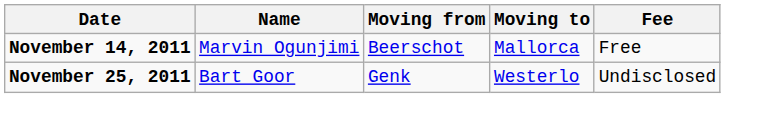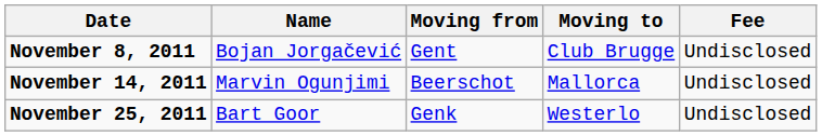 <table class="wikitable sortable">
 <tr>
 <th>Date</th>
 <th>Name</th>
 <th>Moving from</th>
 <th>Moving to</th>
 <th>Fee</th>
 </tr>
 <tr>
+<td><strong>November 8, 2011</strong></td>
+<td> <a href='#'>Bojan Jorgačević</a></td>
+<td> <a href='#'>Gent</a></td>
+<td> <a href='#'>Club Brugge</a></td>
+<td>Undisclosed </td>
+</tr>
+<tr>
 <td><strong>November 14, 2011</strong></td>
 <td> <a href='#'>Marvin Ogunjimi</a></td>
 <td> <a href='#'>Beerschot</a></td>
 <td> <a href='#'>Mallorca</a></td>
-<td>Free </td>
+<td>Undisclosed </td>
 </tr>
 <tr>
 <td><strong>November 25, 2011</strong></td>
 <td> <a href='#'>Bart Goor</a></td>
 <td> <a href='#'>Genk</a></td>
 <td> <a href='#'>Westerlo</a></td>
 <td>Undisclosed </td>
 </tr>
 </table>
